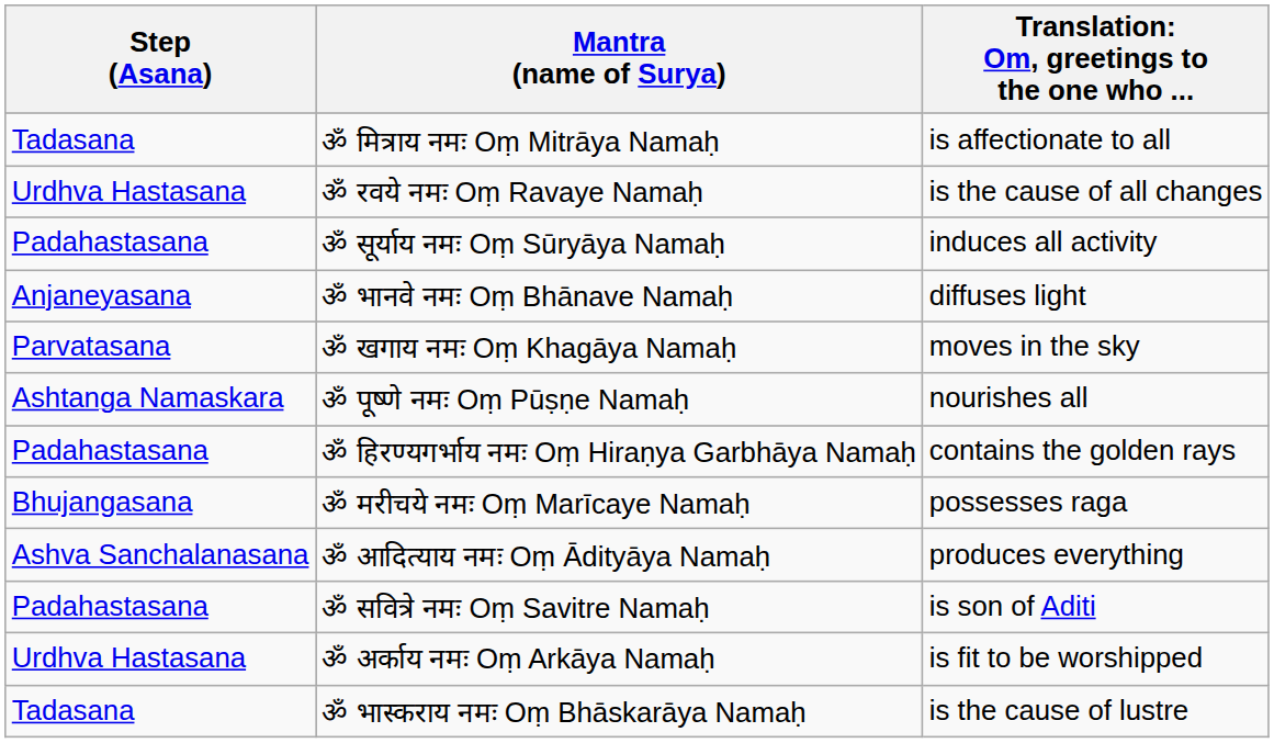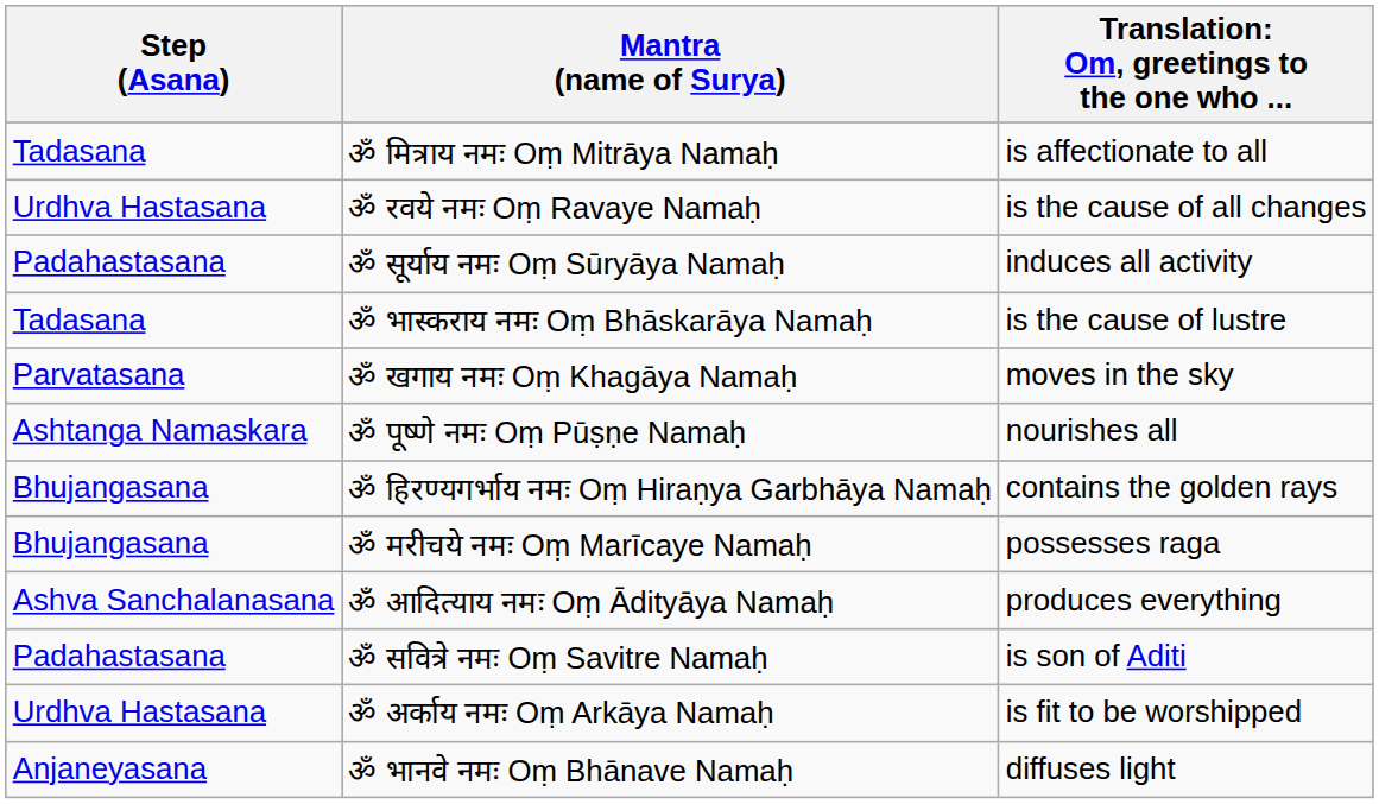 <table class="wikitable">
 <tr>
 <th>Step<br>(<a href='#'>Asana</a>)</th>
 <th><a href='#'>Mantra</a><br>(name of <a href='#'>Surya</a>)</th>
 <th>Translation:<br><a href='#'>Om</a>, greetings to<br>the one who ...</th>
 </tr>
 <tr>
 <td><a href='#'>Tadasana</a></td>
 <td>ॐ मित्राय नमः Oṃ Mitrāya Namaḥ</td>
 <td>is affectionate to all</td>
 </tr>
 <tr>
 <td><a href='#'>Urdhva Hastasana</a></td>
 <td>ॐ रवये नमः Oṃ Ravaye Namaḥ</td>
 <td>is the cause of all changes</td>
 </tr>
 <tr>
 <td><a href='#'>Padahastasana</a></td>
 <td>ॐ सूर्याय नमः Oṃ Sūryāya Namaḥ</td>
 <td>induces all activity</td>
 </tr>
 <tr>
-<td><a href='#'>Anjaneyasana</a></td>
-<td>ॐ भानवे नमः Oṃ Bhānave Namaḥ</td>
-<td>diffuses light</td>
+<td><a href='#'>Tadasana</a></td>
+<td>ॐ भास्कराय नमः Oṃ Bhāskarāya Namaḥ</td>
+<td>is the cause of lustre</td>
 </tr>
 <tr>
 <td><a href='#'>Parvatasana</a></td>
 <td>ॐ खगाय नमः Oṃ Khagāya Namaḥ</td>
 <td>moves in the sky</td>
 </tr>
 <tr>
 <td><a href='#'>Ashtanga Namaskara</a></td>
 <td>ॐ पूष्णे नमः Oṃ Pūṣṇe Namaḥ</td>
 <td>nourishes all</td>
 </tr>
 <tr>
-<td><a href='#'>Padahastasana</a></td>
+<td><a href='#'>Bhujangasana</a></td>
 <td>ॐ हिरण्यगर्भाय नमः Oṃ Hiraṇya Garbhāya Namaḥ</td>
 <td>contains the golden rays</td>
 </tr>
 <tr>
 <td><a href='#'>Bhujangasana</a></td>
 <td>ॐ मरीचये नमः Oṃ Marīcaye Namaḥ</td>
 <td>possesses raga</td>
 </tr>
 <tr>
 <td><a href='#'>Ashva Sanchalanasana</a></td>
 <td>ॐ आदित्याय नमः Oṃ Ādityāya Namaḥ</td>
 <td>produces everything</td>
 </tr>
 <tr>
 <td><a href='#'>Padahastasana</a></td>
 <td>ॐ सवित्रे नमः Oṃ Savitre Namaḥ</td>
 <td>is son of <a href='#'>Aditi</a></td>
 </tr>
 <tr>
 <td><a href='#'>Urdhva Hastasana</a></td>
 <td>ॐ अर्काय नमः Oṃ Arkāya Namaḥ</td>
 <td>is fit to be worshipped</td>
 </tr>
 <tr>
-<td><a href='#'>Tadasana</a></td>
-<td>ॐ भास्कराय नमः Oṃ Bhāskarāya Namaḥ</td>
-<td>is the cause of lustre</td>
+<td><a href='#'>Anjaneyasana</a></td>
+<td>ॐ भानवे नमः Oṃ Bhānave Namaḥ</td>
+<td>diffuses light</td>
 </tr>
 </table>
